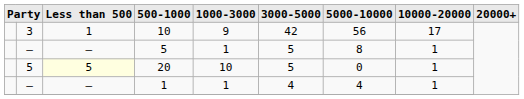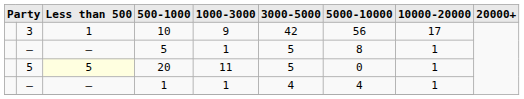 <table class="wikitable">
 <tr>
 <th style="background-color:#E9E9E9" colspan="2">Party</th>
 <th style="background-color:#E9E9E9" align=left valign=top>Less than 500</th>
 <th style="background-color:#E9E9E9" align=right>500-1000</th>
 <th style="background-color:#E9E9E9" align=right>1000-3000</th>
 <th style="background-color:#E9E9E9" align=right>3000-5000</th>
 <th style="background-color:#E9E9E9" align=right>5000-10000</th>
 <th style="background-color:#E9E9E9" align=right>10000-20000</th>
 <th style="background-color:#E9E9E9" align=right>20000+</th>
 </tr>
 <tr align=center>
 <td></td>
 <td>3</td>
 <td>1</td>
 <td>10</td>
 <td>9</td>
 <td>42</td>
 <td>56</td>
 <td>17</td>
 </tr>
 <tr align=center>
 <td></td>
 <td>—</td>
 <td>—</td>
 <td>5</td>
 <td>1</td>
 <td>5</td>
 <td>8</td>
 <td>1</td>
 </tr>
 <tr align=center>
 <td></td>
 <td>5</td>
 <td style="background: lightyellow;">5</td>
 <td>20</td>
-<td>10</td>
+<td>11</td>
 <td>5</td>
 <td>0</td>
 <td>1</td>
 </tr>
 <tr align=center>
 <td></td>
 <td>—</td>
 <td>—</td>
 <td>1</td>
 <td>1</td>
 <td>4</td>
 <td>4</td>
 <td>1</td>
 </tr>
 <tr>
 </tr>
 </table>
